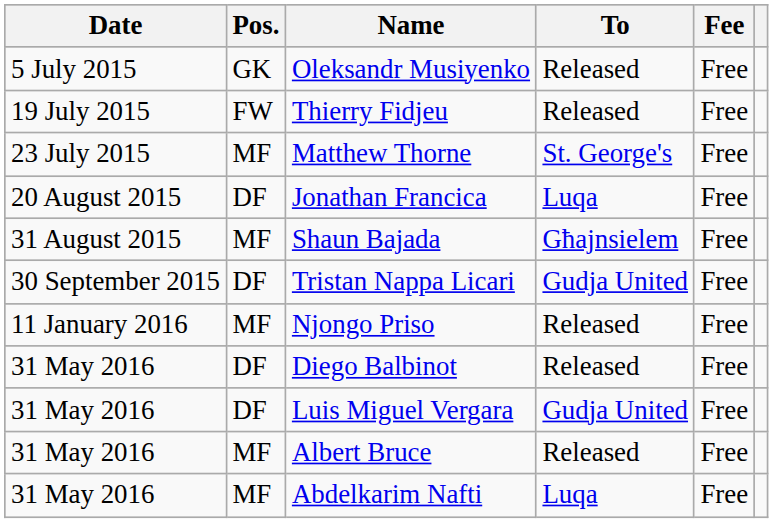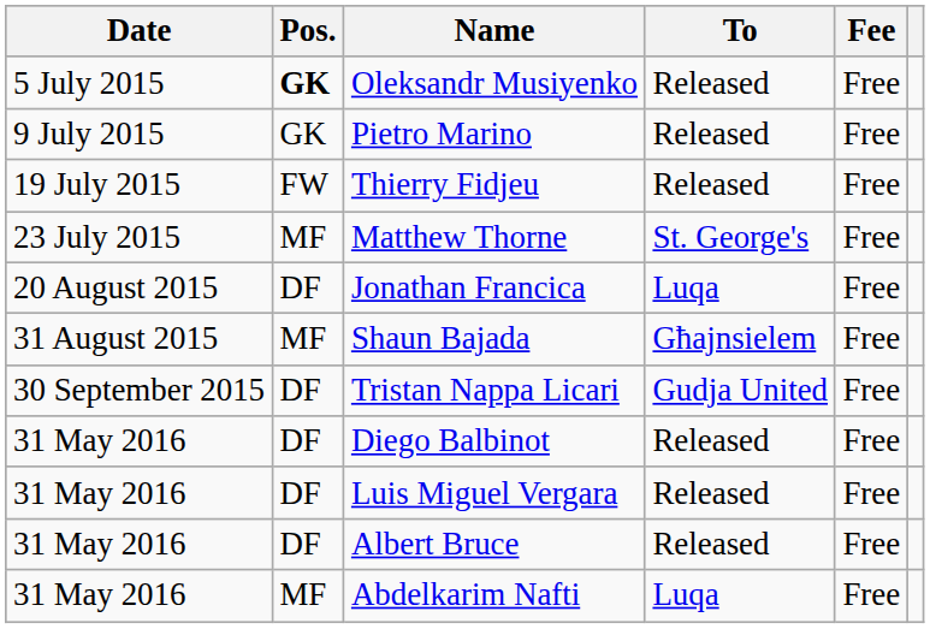 <table class="wikitable">
 <tr>
 <th>Date</th>
 <th>Pos.</th>
 <th>Name</th>
 <th>To</th>
 <th>Fee</th>
 <th></th>
 </tr>
 <tr>
 <td>5 July 2015</td>
+<td><strong>GK</strong></td>
+<td> <a href='#'>Oleksandr Musiyenko</a></td>
+<td>Released</td>
+<td>Free</td>
+<td></td>
+</tr>
+<tr>
+<td>9 July 2015</td>
 <td>GK</td>
-<td> <a href='#'>Oleksandr Musiyenko</a></td>
+<td> <a href='#'>Pietro Marino</a></td>
 <td>Released</td>
 <td>Free</td>
 <td></td>
 </tr>
 <tr>
 <td>19 July 2015</td>
 <td>FW</td>
 <td> <a href='#'>Thierry Fidjeu</a></td>
 <td>Released</td>
 <td>Free</td>
 <td></td>
 </tr>
 <tr>
 <td>23 July 2015</td>
 <td>MF</td>
 <td> <a href='#'>Matthew Thorne</a></td>
 <td> <a href='#'>St. George's</a></td>
 <td>Free</td>
 <td></td>
 </tr>
 <tr>
 <td>20 August 2015</td>
 <td>DF</td>
 <td> <a href='#'>Jonathan Francica</a></td>
 <td> <a href='#'>Luqa</a></td>
 <td>Free</td>
 <td></td>
 </tr>
 <tr>
 <td>31 August 2015</td>
 <td>MF</td>
 <td> <a href='#'>Shaun Bajada</a></td>
 <td> <a href='#'>Għajnsielem</a></td>
 <td>Free</td>
 <td></td>
 </tr>
 <tr>
 <td>30 September 2015</td>
 <td>DF</td>
 <td> <a href='#'>Tristan Nappa Licari</a></td>
 <td> <a href='#'>Gudja United</a></td>
 <td>Free</td>
 <td></td>
 </tr>
 <tr>
-<td>11 January 2016</td>
-<td>MF</td>
-<td> <a href='#'>Njongo Priso</a></td>
-<td>Released</td>
-<td>Free</td>
-<td></td>
-</tr>
-<tr>
 <td>31 May 2016</td>
 <td>DF</td>
 <td> <a href='#'>Diego Balbinot</a></td>
 <td>Released</td>
 <td>Free</td>
 <td></td>
 </tr>
 <tr>
 <td>31 May 2016</td>
 <td>DF</td>
 <td> <a href='#'>Luis Miguel Vergara</a></td>
-<td> <a href='#'>Gudja United</a></td>
+<td>Released</td>
 <td>Free</td>
 <td></td>
 </tr>
 <tr>
 <td>31 May 2016</td>
-<td>MF</td>
+<td>DF</td>
 <td> <a href='#'>Albert Bruce</a></td>
 <td>Released</td>
 <td>Free</td>
 <td></td>
 </tr>
 <tr>
 <td>31 May 2016</td>
 <td>MF</td>
 <td> <a href='#'>Abdelkarim Nafti</a></td>
 <td> <a href='#'>Luqa</a></td>
 <td>Free</td>
 <td></td>
 </tr>
 </table>
